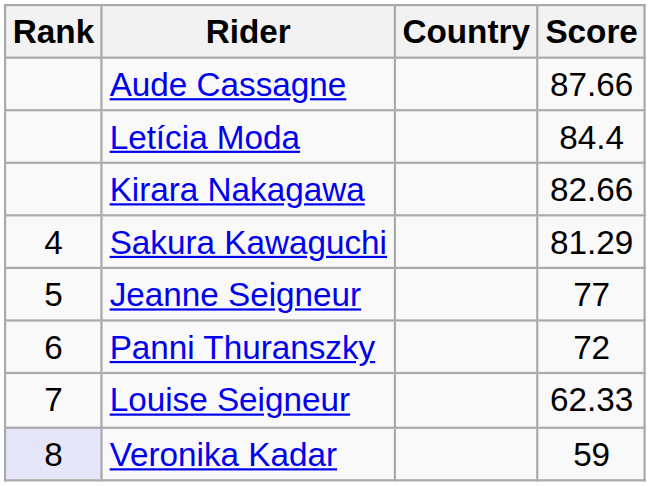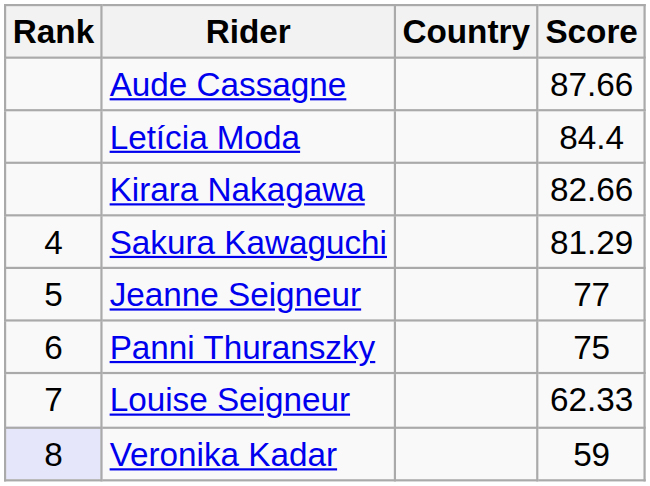 <table class="wikitable sortable" style="font-size:95%; text-align:center;">
 <tr>
 <th>Rank</th>
 <th>Rider</th>
 <th>Country</th>
 <th>Score</th>
 </tr>
 <tr>
 <td></td>
 <td align=left><a href='#'>Aude Cassagne</a></td>
 <td align=left></td>
 <td>87.66</td>
 </tr>
 <tr>
 <td></td>
 <td align=left><a href='#'>Letícia Moda</a></td>
 <td align=left></td>
 <td>84.4</td>
 </tr>
 <tr>
 <td></td>
 <td align=left><a href='#'>Kirara Nakagawa</a></td>
 <td align=left></td>
 <td>82.66</td>
 </tr>
 <tr>
 <td>4</td>
 <td align=left><a href='#'>Sakura Kawaguchi</a></td>
 <td align=left></td>
 <td>81.29</td>
 </tr>
 <tr>
 <td>5</td>
 <td align=left><a href='#'>Jeanne Seigneur</a></td>
 <td align=left></td>
 <td>77</td>
 </tr>
 <tr>
 <td>6</td>
 <td align=left><a href='#'>Panni Thuranszky</a></td>
 <td align=left></td>
-<td>72</td>
+<td>75</td>
 </tr>
 <tr>
 <td>7</td>
 <td align=left><a href='#'>Louise Seigneur</a></td>
 <td align=left></td>
 <td>62.33</td>
 </tr>
 <tr>
 <td style="background: lavender;">8</td>
 <td align=left><a href='#'>Veronika Kadar</a></td>
 <td align=left></td>
 <td>59</td>
 </tr>
 </table>
